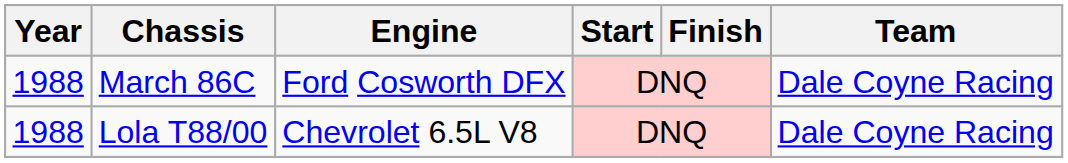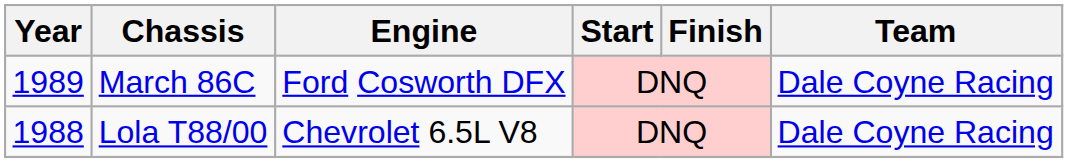 <table class="wikitable" style="font-size: 95%;">
 <tr>
 <th>Year</th>
 <th>Chassis</th>
 <th>Engine</th>
 <th>Start</th>
 <th>Finish</th>
 <th>Team</th>
 </tr>
 <tr>
-<td><a href='#'>1988</a></td>
+<td><a href='#'>1989</a></td>
 <td><a href='#'>March 86C</a></td>
 <td><a href='#'>Ford</a> <a href='#'>Cosworth DFX</a></td>
 <td colspan=2 align=center style="background:#FFCFCF;">DNQ</td>
 <td><a href='#'>Dale Coyne Racing</a></td>
 </tr>
 <tr>
 <td><a href='#'>1988</a></td>
 <td><a href='#'>Lola T88/00</a></td>
 <td><a href='#'>Chevrolet</a> 6.5L V8</td>
 <td colspan=2 align=center style="background:#FFCFCF;">DNQ</td>
 <td><a href='#'>Dale Coyne Racing</a></td>
 </tr>
 </table>
